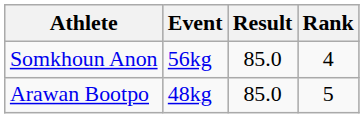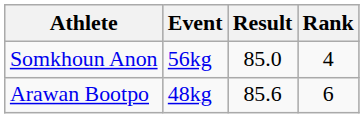 <table class=wikitable style="font-size:90%">
 <tr>
 <th>Athlete</th>
 <th>Event</th>
 <th>Result</th>
 <th>Rank</th>
 </tr>
 <tr>
 <td><a href='#'>Somkhoun Anon</a></td>
 <td><a href='#'>56kg</a></td>
 <td style="text-align:center;">85.0</td>
 <td style="text-align:center;">4</td>
 </tr>
 <tr>
 <td><a href='#'>Arawan Bootpo</a></td>
 <td><a href='#'>48kg</a></td>
-<td style="text-align:center;">85.0</td>
-<td style="text-align:center;">5</td>
+<td style="text-align:center;">85.6</td>
+<td style="text-align:center;">6</td>
 </tr>
 </table>
